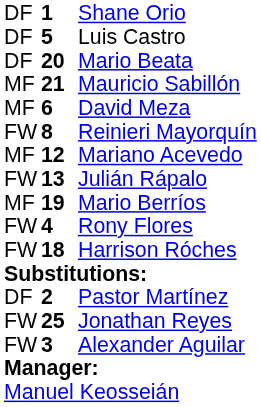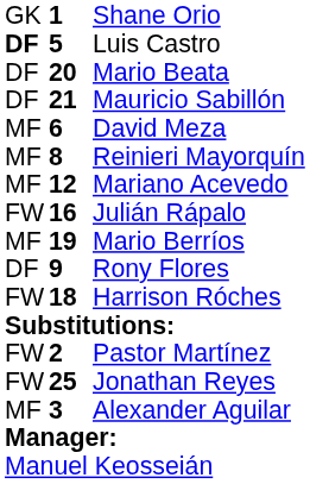 <table style = "font-size: 90%" cellspacing = "0" cellpadding = "0">
 <tr>
 <td colspan = 4></td>
 </tr>
 <tr>
 <th style="width:25px;"></th>
 <th style="width:25px;"></th>
 </tr>
 <tr>
-<td>DF</td>
+<td>GK</td>
 <td><strong>1</strong></td>
 <td> <a href='#'>Shane Orio</a></td>
 </tr>
 <tr>
-<td>DF</td>
+<td><strong>DF</strong></td>
 <td><strong>5</strong></td>
 <td> Luis Castro</td>
 <td></td>
 <td></td>
 </tr>
 <tr>
 <td>DF</td>
 <td><strong>20</strong></td>
 <td> <a href='#'>Mario Beata</a></td>
 <td></td>
 <td></td>
 </tr>
 <tr>
-<td>MF</td>
+<td>DF</td>
 <td><strong>21</strong></td>
 <td> <a href='#'>Mauricio Sabillón</a></td>
 </tr>
 <tr>
 <td>MF</td>
 <td><strong>6</strong></td>
 <td> <a href='#'>David Meza</a></td>
 </tr>
 <tr>
-<td>FW</td>
+<td>MF</td>
 <td><strong>8</strong></td>
 <td> <a href='#'>Reinieri Mayorquín</a></td>
 <td></td>
 <td></td>
 </tr>
 <tr>
 <td>MF</td>
 <td><strong>12</strong></td>
 <td> <a href='#'>Mariano Acevedo</a></td>
 </tr>
 <tr>
 <td>FW</td>
-<td><strong>13</strong></td>
+<td><strong>16</strong></td>
 <td> <a href='#'>Julián Rápalo</a></td>
 <td></td>
 <td></td>
 </tr>
 <tr>
 <td>MF</td>
 <td><strong>19</strong></td>
 <td> <a href='#'>Mario Berríos</a></td>
 </tr>
 <tr>
-<td>FW</td>
-<td><strong>4</strong></td>
+<td>DF</td>
+<td><strong>9</strong></td>
 <td> <a href='#'>Rony Flores</a></td>
 <td></td>
 <td></td>
 </tr>
 <tr>
 <td>FW</td>
 <td><strong>18</strong></td>
 <td> <a href='#'>Harrison Róches</a></td>
 </tr>
 <tr>
 <td colspan = 3><strong>Substitutions:</strong></td>
 </tr>
 <tr>
-<td>DF</td>
+<td>FW</td>
 <td><strong>2</strong></td>
 <td> <a href='#'>Pastor Martínez</a></td>
 <td></td>
 <td></td>
 </tr>
 <tr>
 <td>FW</td>
 <td><strong>25</strong></td>
 <td> <a href='#'>Jonathan Reyes</a></td>
 <td></td>
 <td></td>
 </tr>
 <tr>
-<td>FW</td>
+<td>MF</td>
 <td><strong>3</strong></td>
 <td> <a href='#'>Alexander Aguilar</a></td>
 <td></td>
 <td></td>
 </tr>
 <tr>
 <td colspan = 3><strong>Manager:</strong></td>
 </tr>
 <tr>
 <td colspan = 3> <a href='#'>Manuel Keosseián</a></td>
 </tr>
 </table>
